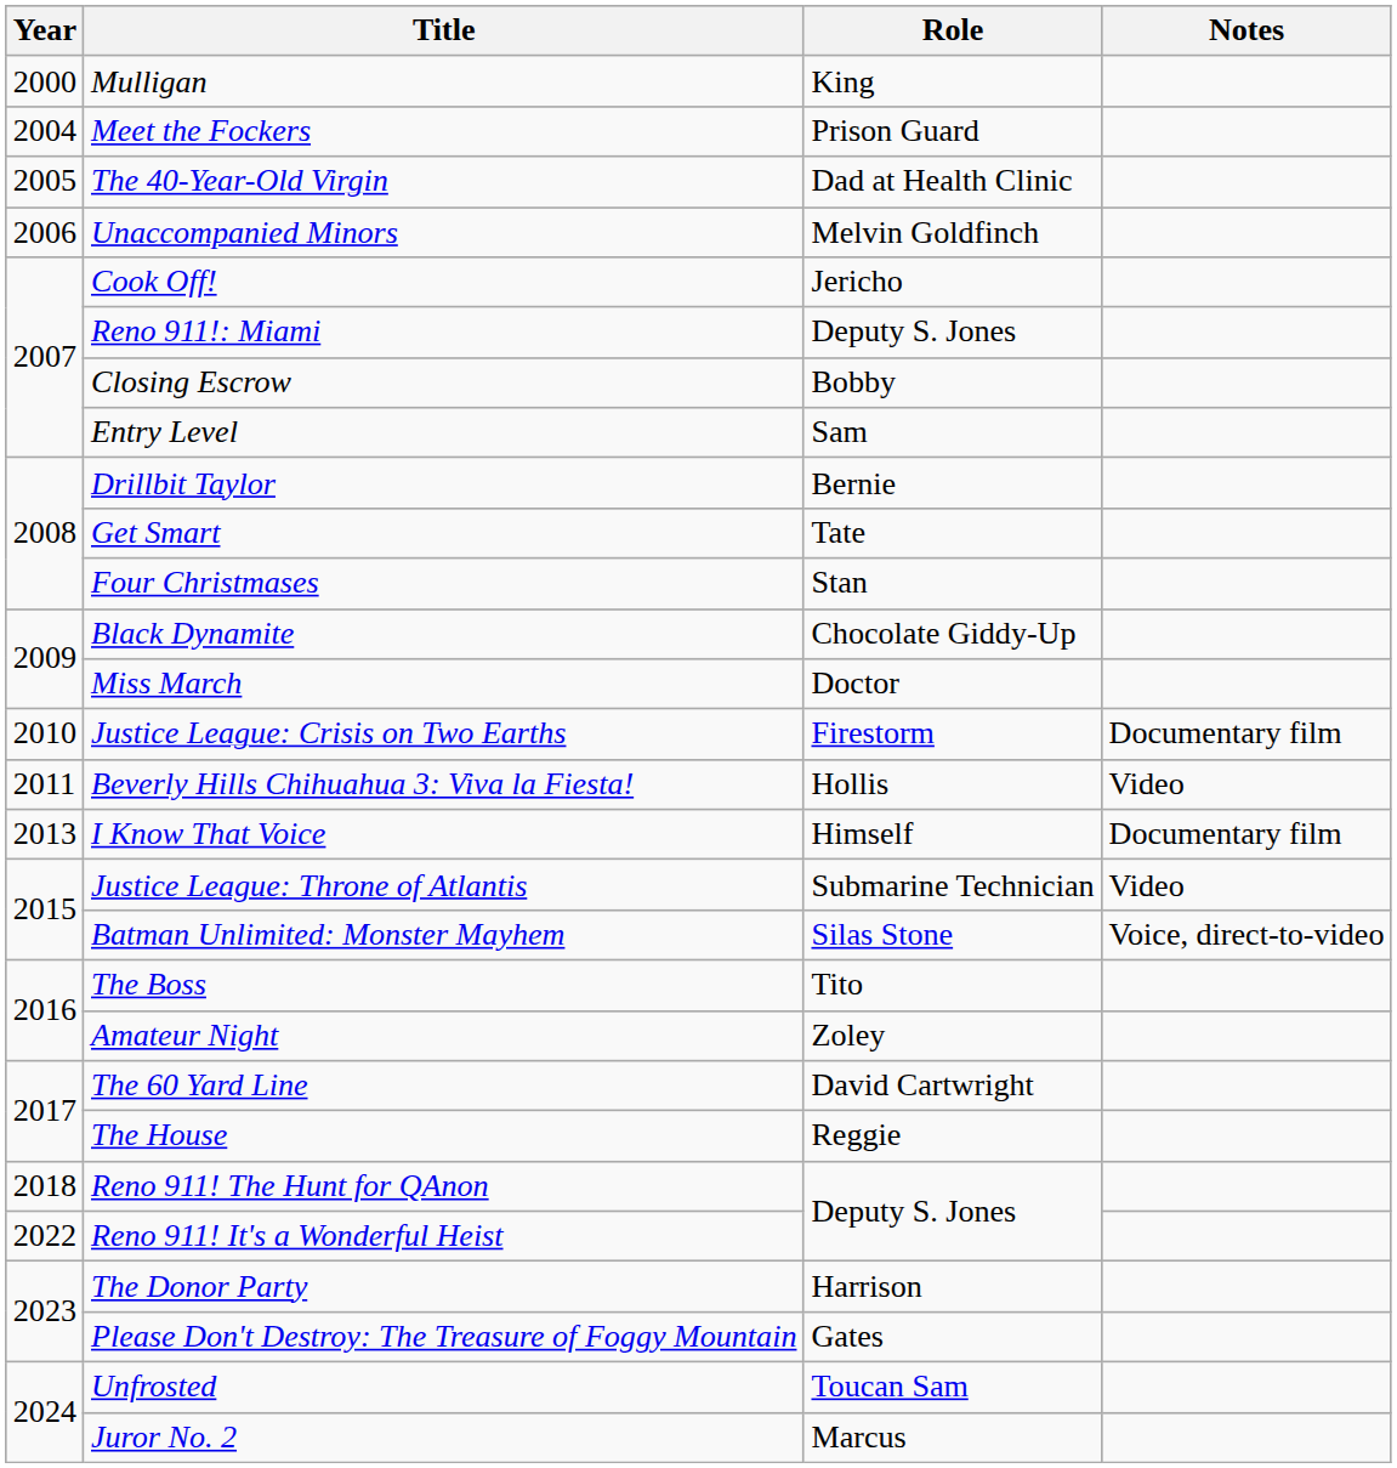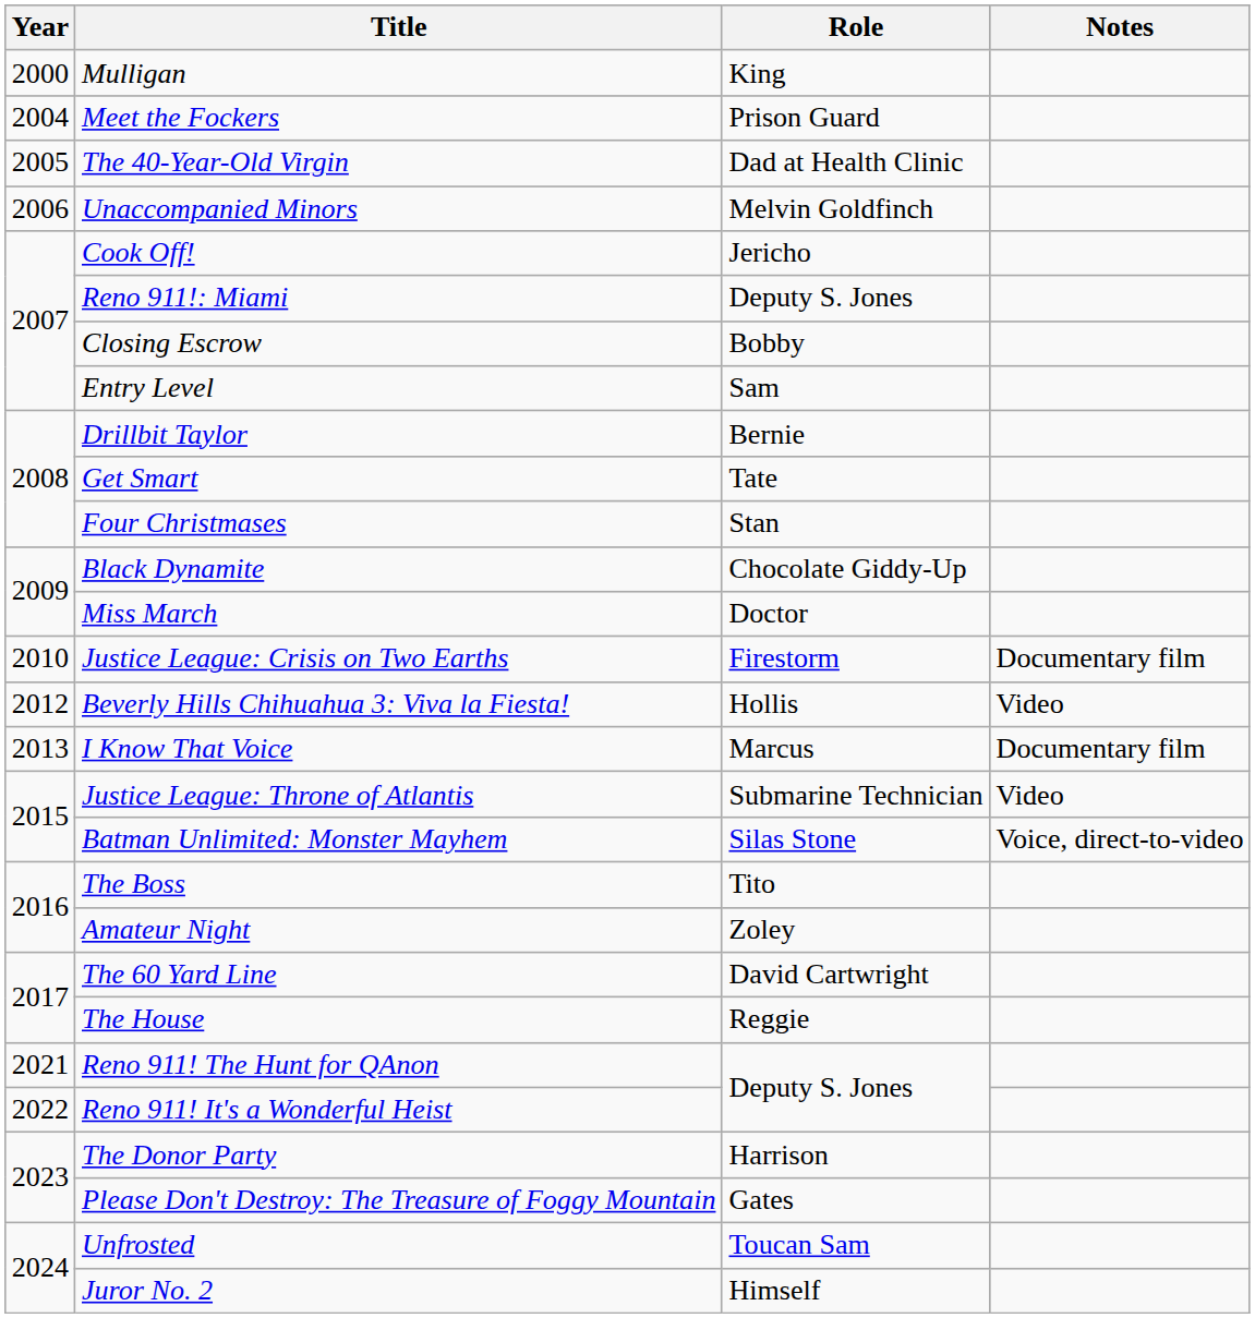 <table class="wikitable sortable">
 <tr>
 <th>Year</th>
 <th>Title</th>
 <th>Role</th>
 <th class="unsortable">Notes</th>
 </tr>
 <tr>
 <td>2000</td>
 <td><em>Mulligan</em></td>
 <td>King</td>
 <td></td>
 </tr>
 <tr>
 <td>2004</td>
 <td><em><a href='#'>Meet the Fockers</a></em></td>
 <td>Prison Guard</td>
 <td></td>
 </tr>
 <tr>
 <td>2005</td>
 <td><em><a href='#'>The 40-Year-Old Virgin</a></em></td>
 <td>Dad at Health Clinic</td>
 <td></td>
 </tr>
 <tr>
 <td>2006</td>
 <td><em><a href='#'>Unaccompanied Minors</a></em></td>
 <td>Melvin Goldfinch</td>
 <td></td>
 </tr>
 <tr>
 <td rowspan="4">2007</td>
 <td><em><a href='#'>Cook Off!</a></em></td>
 <td>Jericho</td>
 <td></td>
 </tr>
 <tr>
 <td><em><a href='#'>Reno 911!: Miami</a></em></td>
 <td>Deputy S. Jones</td>
 <td></td>
 </tr>
 <tr>
 <td><em>Closing Escrow</em></td>
 <td>Bobby</td>
 <td></td>
 </tr>
 <tr>
 <td><em>Entry Level</em></td>
 <td>Sam</td>
 <td></td>
 </tr>
 <tr>
 <td rowspan="3">2008</td>
 <td><em><a href='#'>Drillbit Taylor</a></em></td>
 <td>Bernie</td>
 <td></td>
 </tr>
 <tr>
 <td><em><a href='#'>Get Smart</a></em></td>
 <td>Tate</td>
 <td></td>
 </tr>
 <tr>
 <td><em><a href='#'>Four Christmases</a></em></td>
 <td>Stan</td>
 <td></td>
 </tr>
 <tr>
 <td rowspan="2">2009</td>
 <td><em><a href='#'>Black Dynamite</a></em></td>
 <td>Chocolate Giddy-Up</td>
 <td></td>
 </tr>
 <tr>
 <td><em><a href='#'>Miss March</a></em></td>
 <td>Doctor</td>
 <td></td>
 </tr>
 <tr>
 <td>2010</td>
 <td><em><a href='#'>Justice League: Crisis on Two Earths</a></em></td>
 <td><a href='#'>Firestorm</a></td>
 <td>Documentary film</td>
 </tr>
 <tr>
-<td>2011</td>
+<td>2012</td>
 <td><em><a href='#'>Beverly Hills Chihuahua 3: Viva la Fiesta!</a></em></td>
 <td>Hollis</td>
 <td>Video</td>
 </tr>
 <tr>
 <td>2013</td>
 <td><em><a href='#'>I Know That Voice</a></em></td>
-<td>Himself</td>
+<td>Marcus</td>
 <td>Documentary film</td>
 </tr>
 <tr>
 <td rowspan="2">2015</td>
 <td><em><a href='#'>Justice League: Throne of Atlantis</a></em></td>
 <td>Submarine Technician</td>
 <td>Video</td>
 </tr>
 <tr>
 <td><em><a href='#'>Batman Unlimited: Monster Mayhem</a></em></td>
 <td><a href='#'>Silas Stone</a></td>
 <td>Voice, direct-to-video</td>
 </tr>
 <tr>
 <td rowspan="2">2016</td>
 <td><em><a href='#'>The Boss</a></em></td>
 <td>Tito</td>
 <td></td>
 </tr>
 <tr>
 <td><em><a href='#'>Amateur Night</a></em></td>
 <td>Zoley</td>
 <td></td>
 </tr>
 <tr>
 <td rowspan="2">2017</td>
 <td><em><a href='#'>The 60 Yard Line</a></em></td>
 <td>David Cartwright</td>
 <td></td>
 </tr>
 <tr>
 <td><em><a href='#'>The House</a></em></td>
 <td>Reggie</td>
 <td></td>
 </tr>
 <tr>
-<td>2018</td>
+<td>2021</td>
 <td><em><a href='#'>Reno 911! The Hunt for QAnon</a></em></td>
 <td rowspan="2">Deputy S. Jones</td>
 <td></td>
 </tr>
 <tr>
 <td>2022</td>
 <td><em><a href='#'>Reno 911! It's a Wonderful Heist</a></em></td>
 <td></td>
 </tr>
 <tr>
 <td rowspan="2">2023</td>
 <td><em><a href='#'>The Donor Party</a></em></td>
 <td>Harrison</td>
 <td></td>
 </tr>
 <tr>
 <td><em><a href='#'>Please Don't Destroy: The Treasure of Foggy Mountain</a></em></td>
 <td>Gates</td>
 <td></td>
 </tr>
 <tr>
 <td rowspan="2">2024</td>
 <td><em><a href='#'>Unfrosted</a></em></td>
 <td><a href='#'>Toucan Sam</a></td>
 <td></td>
 </tr>
 <tr>
 <td><em><a href='#'>Juror No. 2</a></em></td>
-<td>Marcus</td>
+<td>Himself</td>
 <td></td>
 </tr>
 </table>
